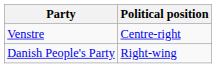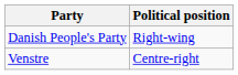 <table class="wikitable mw-collapsible mw-collapsed">
 <tr>
 <th>Party</th>
 <th>Political position</th>
 </tr>
 <tr>
+<td><a href='#'>Danish People's Party</a></td>
+<td><a href='#'>Right-wing</a></td>
+</tr>
+<tr>
 <td><a href='#'>Venstre</a></td>
 <td><a href='#'>Centre-right</a></td>
 </tr>
-<tr>
-<td><a href='#'>Danish People's Party</a></td>
-<td><a href='#'>Right-wing</a></td>
-</tr>
 </table>
